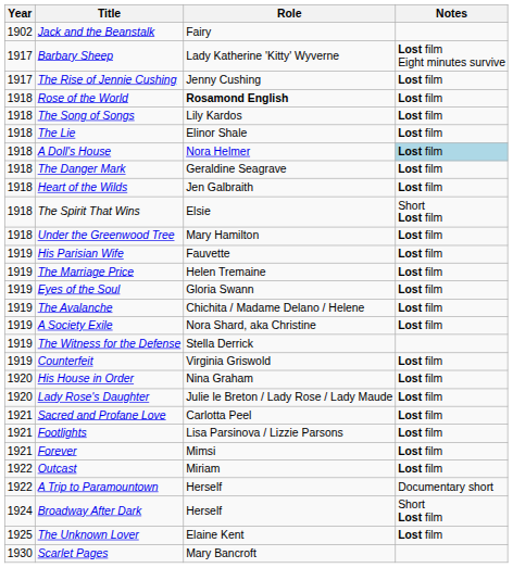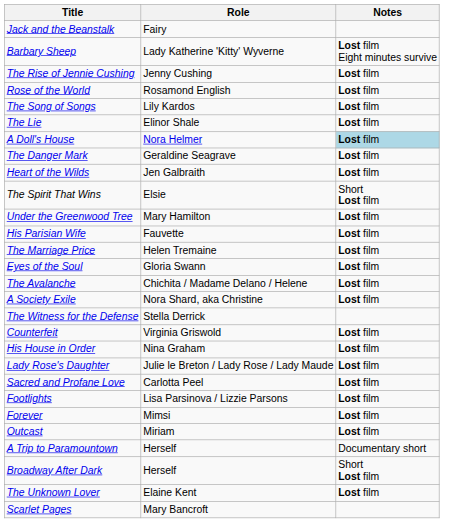 <table class="wikitable">
 <tr>
-<th>Year</th>
 <th>Title</th>
 <th>Role</th>
 <th>Notes</th>
 </tr>
 <tr>
-<td>1902</td>
 <td><em><a href='#'>Jack and the Beanstalk</a></em></td>
 <td>Fairy</td>
 <td></td>
 </tr>
 <tr>
-<td>1917</td>
 <td><em><a href='#'>Barbary Sheep</a></em></td>
 <td>Lady Katherine 'Kitty' Wyverne</td>
 <td><strong>Lost</strong> film <br> Eight minutes survive</td>
 </tr>
 <tr>
-<td>1917</td>
 <td><em><a href='#'>The Rise of Jennie Cushing</a></em></td>
 <td>Jenny Cushing</td>
 <td><strong>Lost</strong> film</td>
 </tr>
 <tr>
-<td>1918</td>
 <td><em><a href='#'>Rose of the World</a></em></td>
-<td><strong>Rosamond English</strong></td>
+<td>Rosamond English</td>
 <td><strong>Lost</strong> film</td>
 </tr>
 <tr>
-<td>1918</td>
 <td><em><a href='#'>The Song of Songs</a></em></td>
 <td>Lily Kardos</td>
 <td><strong>Lost</strong> film</td>
 </tr>
 <tr>
-<td>1918</td>
 <td><em><a href='#'>The Lie</a></em></td>
 <td>Elinor Shale</td>
 <td><strong>Lost</strong> film</td>
 </tr>
 <tr>
-<td>1918</td>
 <td><em><a href='#'>A Doll's House</a></em></td>
 <td><a href='#'>Nora Helmer</a></td>
 <td style="background: lightblue;"><strong>Lost</strong> film</td>
 </tr>
 <tr>
-<td>1918</td>
 <td><em><a href='#'>The Danger Mark</a></em></td>
 <td>Geraldine Seagrave</td>
 <td><strong>Lost</strong> film</td>
 </tr>
 <tr>
-<td>1918</td>
 <td><em><a href='#'>Heart of the Wilds</a></em></td>
 <td>Jen Galbraith</td>
 <td><strong>Lost</strong> film</td>
 </tr>
 <tr>
-<td>1918</td>
 <td><em>The Spirit That Wins</em></td>
 <td>Elsie</td>
 <td>Short <br> <strong>Lost</strong> film</td>
 </tr>
 <tr>
-<td>1918</td>
 <td><em><a href='#'>Under the Greenwood Tree</a></em></td>
 <td>Mary Hamilton</td>
 <td><strong>Lost</strong> film</td>
 </tr>
 <tr>
-<td>1919</td>
 <td><em><a href='#'>His Parisian Wife</a></em></td>
 <td>Fauvette</td>
 <td><strong>Lost</strong> film</td>
 </tr>
 <tr>
-<td>1919</td>
 <td><em><a href='#'>The Marriage Price</a></em></td>
 <td>Helen Tremaine</td>
 <td><strong>Lost</strong> film</td>
 </tr>
 <tr>
-<td>1919</td>
 <td><em><a href='#'>Eyes of the Soul</a></em></td>
 <td>Gloria Swann</td>
 <td><strong>Lost</strong> film</td>
 </tr>
 <tr>
-<td>1919</td>
 <td><em><a href='#'>The Avalanche</a></em></td>
 <td>Chichita / Madame Delano / Helene</td>
 <td><strong>Lost</strong> film</td>
 </tr>
 <tr>
-<td>1919</td>
 <td><em><a href='#'>A Society Exile</a></em></td>
 <td>Nora Shard, aka Christine</td>
 <td><strong>Lost</strong> film</td>
 </tr>
 <tr>
-<td>1919</td>
 <td><em><a href='#'>The Witness for the Defense</a></em></td>
 <td>Stella Derrick</td>
 <td></td>
 </tr>
 <tr>
-<td>1919</td>
 <td><em><a href='#'>Counterfeit</a></em></td>
 <td>Virginia Griswold</td>
 <td><strong>Lost</strong> film</td>
 </tr>
 <tr>
-<td>1920</td>
 <td><em><a href='#'>His House in Order</a></em></td>
 <td>Nina Graham</td>
 <td><strong>Lost</strong> film</td>
 </tr>
 <tr>
-<td>1920</td>
 <td><em><a href='#'>Lady Rose's Daughter</a></em></td>
 <td>Julie le Breton / Lady Rose / Lady Maude</td>
 <td><strong>Lost</strong> film</td>
 </tr>
 <tr>
-<td>1921</td>
 <td><em><a href='#'>Sacred and Profane Love</a></em></td>
 <td>Carlotta Peel</td>
 <td><strong>Lost</strong> film</td>
 </tr>
 <tr>
-<td>1921</td>
 <td><em><a href='#'>Footlights</a></em></td>
 <td>Lisa Parsinova / Lizzie Parsons</td>
 <td><strong>Lost</strong> film</td>
 </tr>
 <tr>
-<td>1921</td>
 <td><em><a href='#'>Forever</a></em></td>
 <td>Mimsi</td>
 <td><strong>Lost</strong> film</td>
 </tr>
 <tr>
-<td>1922</td>
 <td><em><a href='#'>Outcast</a></em></td>
 <td>Miriam</td>
 <td><strong>Lost</strong> film</td>
 </tr>
 <tr>
-<td>1922</td>
 <td><em><a href='#'>A Trip to Paramountown</a></em></td>
 <td>Herself</td>
 <td>Documentary short <br></td>
 </tr>
 <tr>
-<td>1924</td>
 <td><em><a href='#'>Broadway After Dark</a></em></td>
 <td>Herself</td>
 <td>Short <br> <strong>Lost</strong> film</td>
 </tr>
 <tr>
-<td>1925</td>
 <td><em><a href='#'>The Unknown Lover</a></em></td>
 <td>Elaine Kent</td>
 <td><strong>Lost</strong> film</td>
 </tr>
 <tr>
-<td>1930</td>
 <td><em><a href='#'>Scarlet Pages</a></em></td>
 <td>Mary Bancroft</td>
 <td></td>
 </tr>
 </table>
